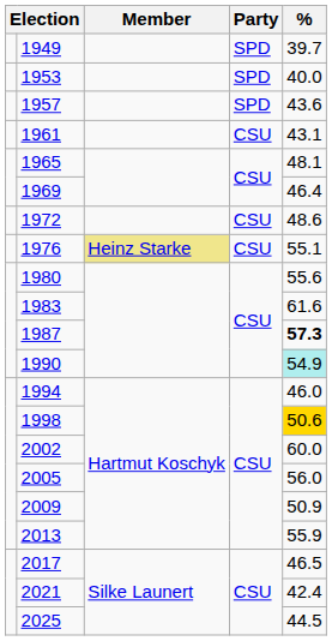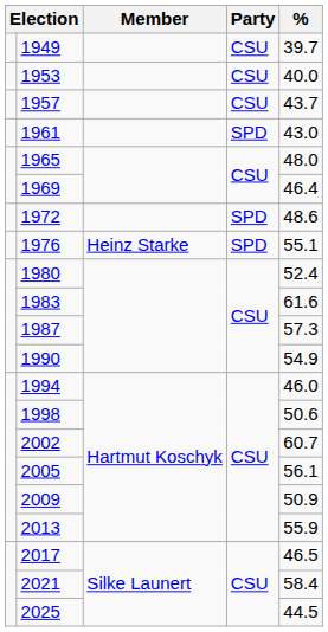 <table class=wikitable>
 <tr>
 <th colspan=2>Election</th>
 <th>Member</th>
 <th>Party</th>
 <th>%</th>
 </tr>
 <tr>
 <td bgcolor=></td>
 <td><a href='#'>1949</a></td>
 <td></td>
-<td><a href='#'>SPD</a></td>
+<td><a href='#'>CSU</a></td>
 <td align=right>39.7</td>
 </tr>
 <tr>
 <td bgcolor=></td>
 <td><a href='#'>1953</a></td>
 <td></td>
-<td><a href='#'>SPD</a></td>
+<td><a href='#'>CSU</a></td>
 <td align=right>40.0</td>
 </tr>
 <tr>
 <td bgcolor=></td>
 <td><a href='#'>1957</a></td>
 <td></td>
-<td><a href='#'>SPD</a></td>
-<td align=right>43.6</td>
+<td><a href='#'>CSU</a></td>
+<td align=right>43.7</td>
 </tr>
 <tr>
 <td bgcolor=></td>
 <td><a href='#'>1961</a></td>
 <td></td>
-<td><a href='#'>CSU</a></td>
-<td align=right>43.1</td>
+<td><a href='#'>SPD</a></td>
+<td align=right>43.0</td>
 </tr>
 <tr>
 <td rowspan=2 bgcolor=></td>
 <td><a href='#'>1965</a></td>
 <td rowspan=2></td>
 <td rowspan=2><a href='#'>CSU</a></td>
-<td align=right>48.1</td>
+<td align=right>48.0</td>
 </tr>
 <tr>
 <td><a href='#'>1969</a></td>
 <td align=right>46.4</td>
 </tr>
 <tr>
 <td bgcolor=></td>
 <td><a href='#'>1972</a></td>
 <td></td>
-<td><a href='#'>CSU</a></td>
+<td><a href='#'>SPD</a></td>
 <td align=right>48.6</td>
 </tr>
 <tr>
 <td bgcolor=></td>
 <td><a href='#'>1976</a></td>
-<td style="background: khaki;"><a href='#'>Heinz Starke</a></td>
-<td><a href='#'>CSU</a></td>
+<td><a href='#'>Heinz Starke</a></td>
+<td><a href='#'>SPD</a></td>
 <td align=right>55.1</td>
 </tr>
 <tr>
 <td rowspan=4 bgcolor=></td>
 <td><a href='#'>1980</a></td>
 <td rowspan=4></td>
 <td rowspan=4><a href='#'>CSU</a></td>
-<td align=right>55.6</td>
+<td align=right>52.4</td>
 </tr>
 <tr>
 <td><a href='#'>1983</a></td>
 <td align=right>61.6</td>
 </tr>
 <tr>
 <td><a href='#'>1987</a></td>
-<td align=right><strong>57.3</strong></td>
+<td align=right>57.3</td>
 </tr>
 <tr>
 <td><a href='#'>1990</a></td>
-<td align=right style="background: paleturquoise;">54.9</td>
+<td align=right>54.9</td>
 </tr>
 <tr>
 <td rowspan=6 bgcolor=></td>
 <td><a href='#'>1994</a></td>
 <td rowspan=6><a href='#'>Hartmut Koschyk</a></td>
 <td rowspan=6><a href='#'>CSU</a></td>
 <td align=right>46.0</td>
 </tr>
 <tr>
 <td><a href='#'>1998</a></td>
-<td align=right style="background: gold;">50.6</td>
+<td align=right>50.6</td>
 </tr>
 <tr>
 <td><a href='#'>2002</a></td>
-<td align=right>60.0</td>
+<td align=right>60.7</td>
 </tr>
 <tr>
 <td><a href='#'>2005</a></td>
-<td align=right>56.0</td>
+<td align=right>56.1</td>
 </tr>
 <tr>
 <td><a href='#'>2009</a></td>
 <td align=right>50.9</td>
 </tr>
 <tr>
 <td><a href='#'>2013</a></td>
 <td align=right>55.9</td>
 </tr>
 <tr>
 <td rowspan=3 bgcolor=></td>
 <td><a href='#'>2017</a></td>
 <td rowspan=3><a href='#'>Silke Launert</a></td>
 <td rowspan=3><a href='#'>CSU</a></td>
 <td align=right>46.5</td>
 </tr>
 <tr>
 <td><a href='#'>2021</a></td>
-<td align=right>42.4</td>
+<td align=right>58.4</td>
 </tr>
 <tr>
 <td><a href='#'>2025</a></td>
 <td align=right>44.5</td>
 </tr>
 </table>
